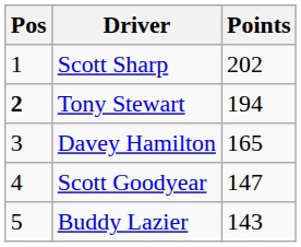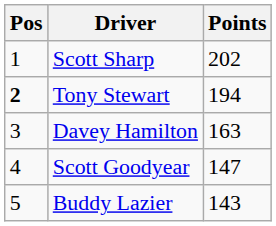 <table class="wikitable" style="font-size: 95%;">
 <tr>
 <th>Pos</th>
 <th>Driver</th>
 <th>Points</th>
 </tr>
 <tr>
 <td>1</td>
 <td> <a href='#'>Scott Sharp</a></td>
 <td>202</td>
 </tr>
 <tr>
 <td><strong>2</strong></td>
 <td> <a href='#'>Tony Stewart</a></td>
 <td>194</td>
 </tr>
 <tr>
 <td>3</td>
 <td> <a href='#'>Davey Hamilton</a></td>
-<td>165</td>
+<td>163</td>
 </tr>
 <tr>
 <td>4</td>
 <td> <a href='#'>Scott Goodyear</a></td>
 <td>147</td>
 </tr>
 <tr>
 <td>5</td>
 <td> <a href='#'>Buddy Lazier</a></td>
 <td>143</td>
 </tr>
 </table>
